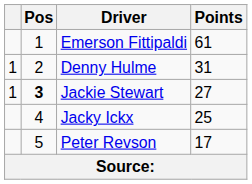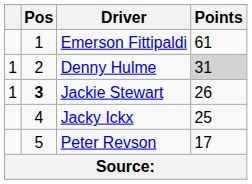 <table class="wikitable" style="font-size: 95%;">
 <tr>
 <th></th>
 <th>Pos</th>
 <th>Driver</th>
 <th>Points</th>
 </tr>
 <tr>
 <td align="left"></td>
 <td align="center">1</td>
 <td> <a href='#'>Emerson Fittipaldi</a></td>
 <td align="left">61</td>
 </tr>
 <tr>
 <td align="left"> 1</td>
 <td align="center">2</td>
 <td> <a href='#'>Denny Hulme</a></td>
-<td align="left">31</td>
+<td align="left" style="background: lightgrey;">31</td>
 </tr>
 <tr>
 <td align="left"> 1</td>
 <td align="center"><strong>3</strong></td>
 <td> <a href='#'>Jackie Stewart</a></td>
-<td align="left">27</td>
+<td align="left">26</td>
 </tr>
 <tr>
 <td align="left"></td>
 <td align="center">4</td>
 <td> <a href='#'>Jacky Ickx</a></td>
 <td align="left">25</td>
 </tr>
 <tr>
 <td align="left"></td>
 <td align="center">5</td>
 <td> <a href='#'>Peter Revson</a></td>
 <td align="left">17</td>
 </tr>
 <tr>
 <th colspan=4>Source: </th>
 </tr>
 </table>
